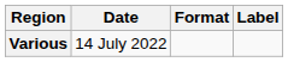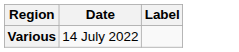 <table class="wikitable plainrowheaders">
 <tr>
 <th scope="col">Region</th>
 <th scope="col">Date</th>
-<th scope="col">Format</th>
 <th scope="col">Label</th>
 </tr>
 <tr>
 <th scope="row">Various</th>
 <td>14 July 2022</td>
 <td></td>
-<td></td>
 </tr>
 </table>
